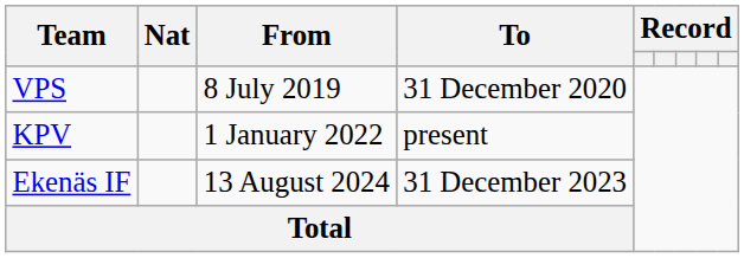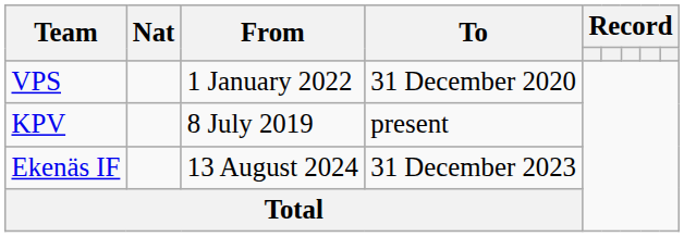 <table class="wikitable" style="text-align: center">
 <tr>
 <th rowspan=2>Team</th>
 <th rowspan=2>Nat</th>
 <th rowspan=2>From</th>
 <th rowspan=2>To</th>
 <th colspan=8>Record</th>
 </tr>
 <tr>
 <th></th>
 <th></th>
 <th></th>
 <th></th>
 <th></th>
 </tr>
 <tr>
 <td align=left><a href='#'>VPS</a></td>
 <td></td>
-<td align=left>8 July 2019</td>
+<td align=left>1 January 2022</td>
 <td align=left>31 December 2020<br></td>
 </tr>
 <tr>
 <td align=left><a href='#'>KPV</a></td>
 <td></td>
-<td align=left>1 January 2022</td>
+<td align=left>8 July 2019</td>
 <td align=left>present<br></td>
 </tr>
 <tr>
 <td align=left><a href='#'>Ekenäs IF</a></td>
 <td></td>
 <td align=left>13 August 2024</td>
 <td align=left>31 December 2023<br></td>
 </tr>
 <tr>
 <th colspan=4>Total<br></th>
 </tr>
 </table>
